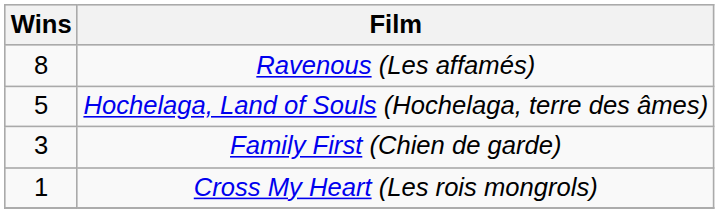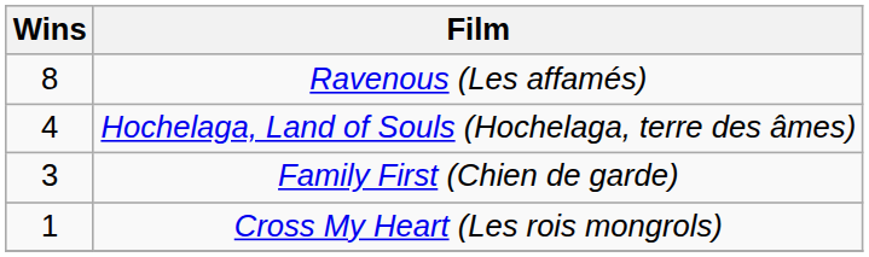 <table class="wikitable" style="text-align:center;">
 <tr>
 <th scope="col" width="17">Wins</th>
 <th scope="col" align="center">Film</th>
 </tr>
 <tr>
 <td rowspan="1" style="text-align:center;">8</td>
 <td><em><a href='#'>Ravenous</a> (Les affamés)</em></td>
 </tr>
 <tr>
-<td rowspan="1" style="text-align:center;">5</td>
+<td rowspan="1" style="text-align:center;">4</td>
 <td><em><a href='#'>Hochelaga, Land of Souls</a> (Hochelaga, terre des âmes)</em></td>
 </tr>
 <tr>
 <td rowspan="1" style="text-align:center;">3</td>
 <td><em><a href='#'>Family First</a> (Chien de garde)</em></td>
 </tr>
 <tr>
 <td rowspan="1" style="text-align:center;">1</td>
 <td><em><a href='#'>Cross My Heart</a> (Les rois mongrols)</em></td>
 </tr>
 <tr>
 </tr>
 </table>
